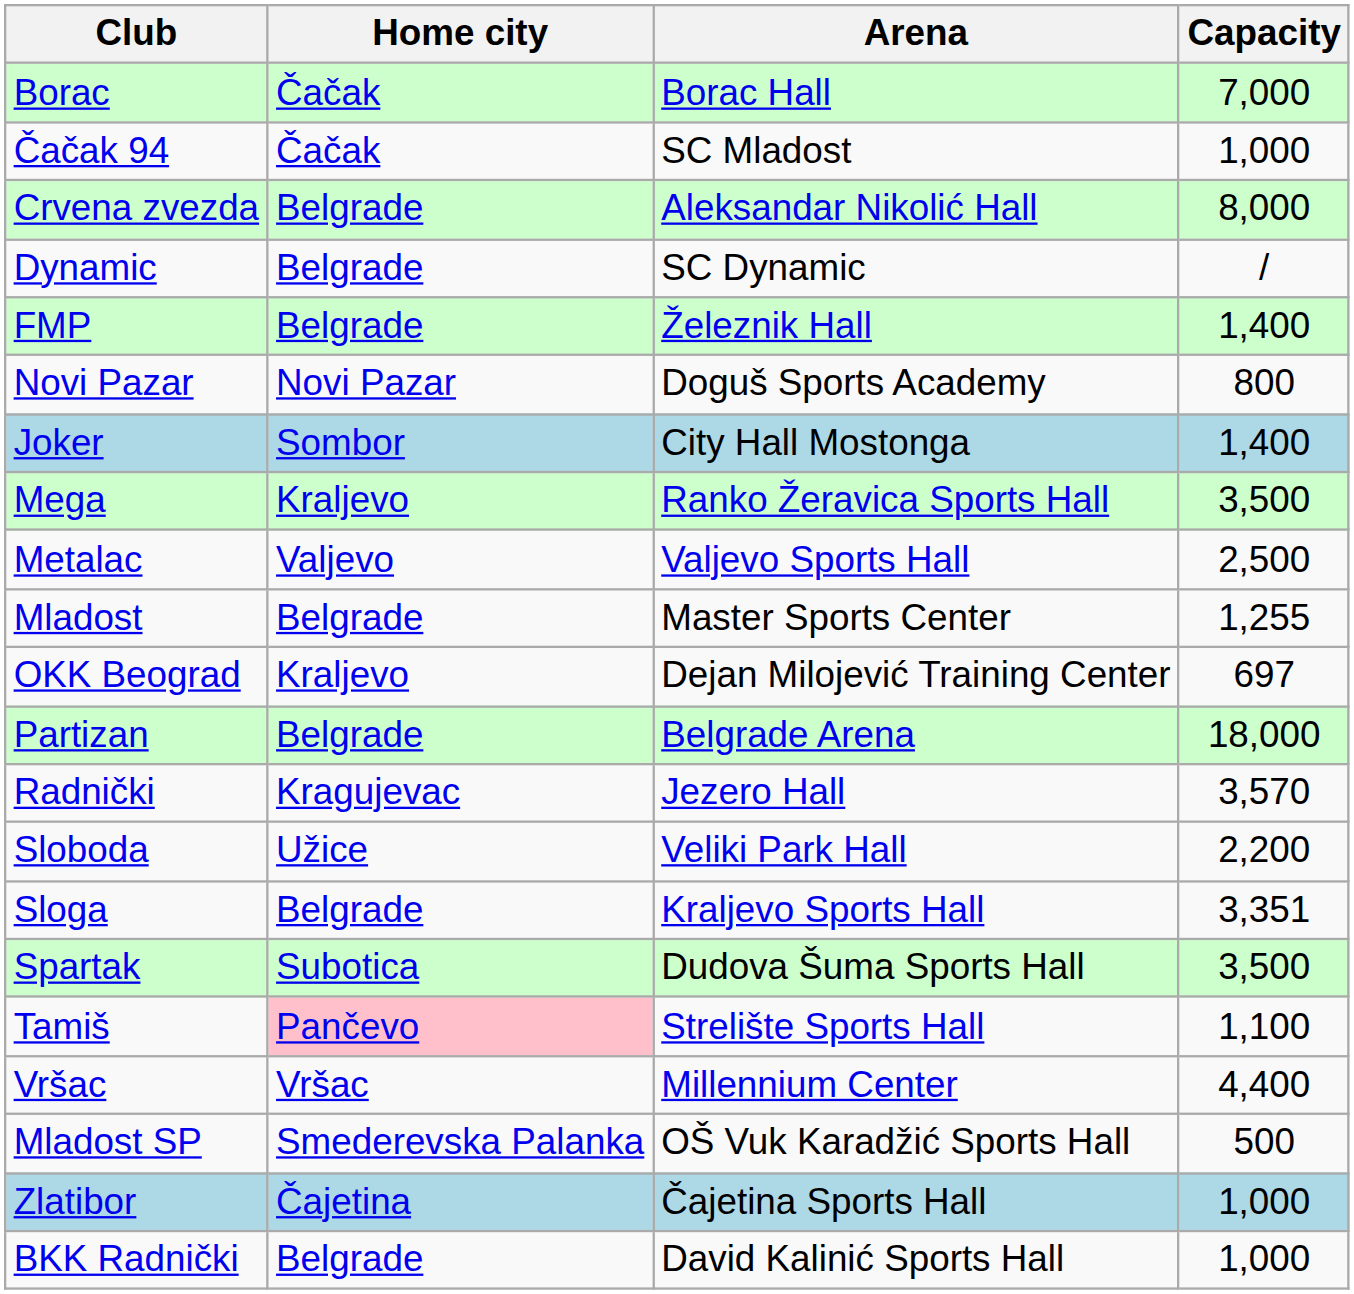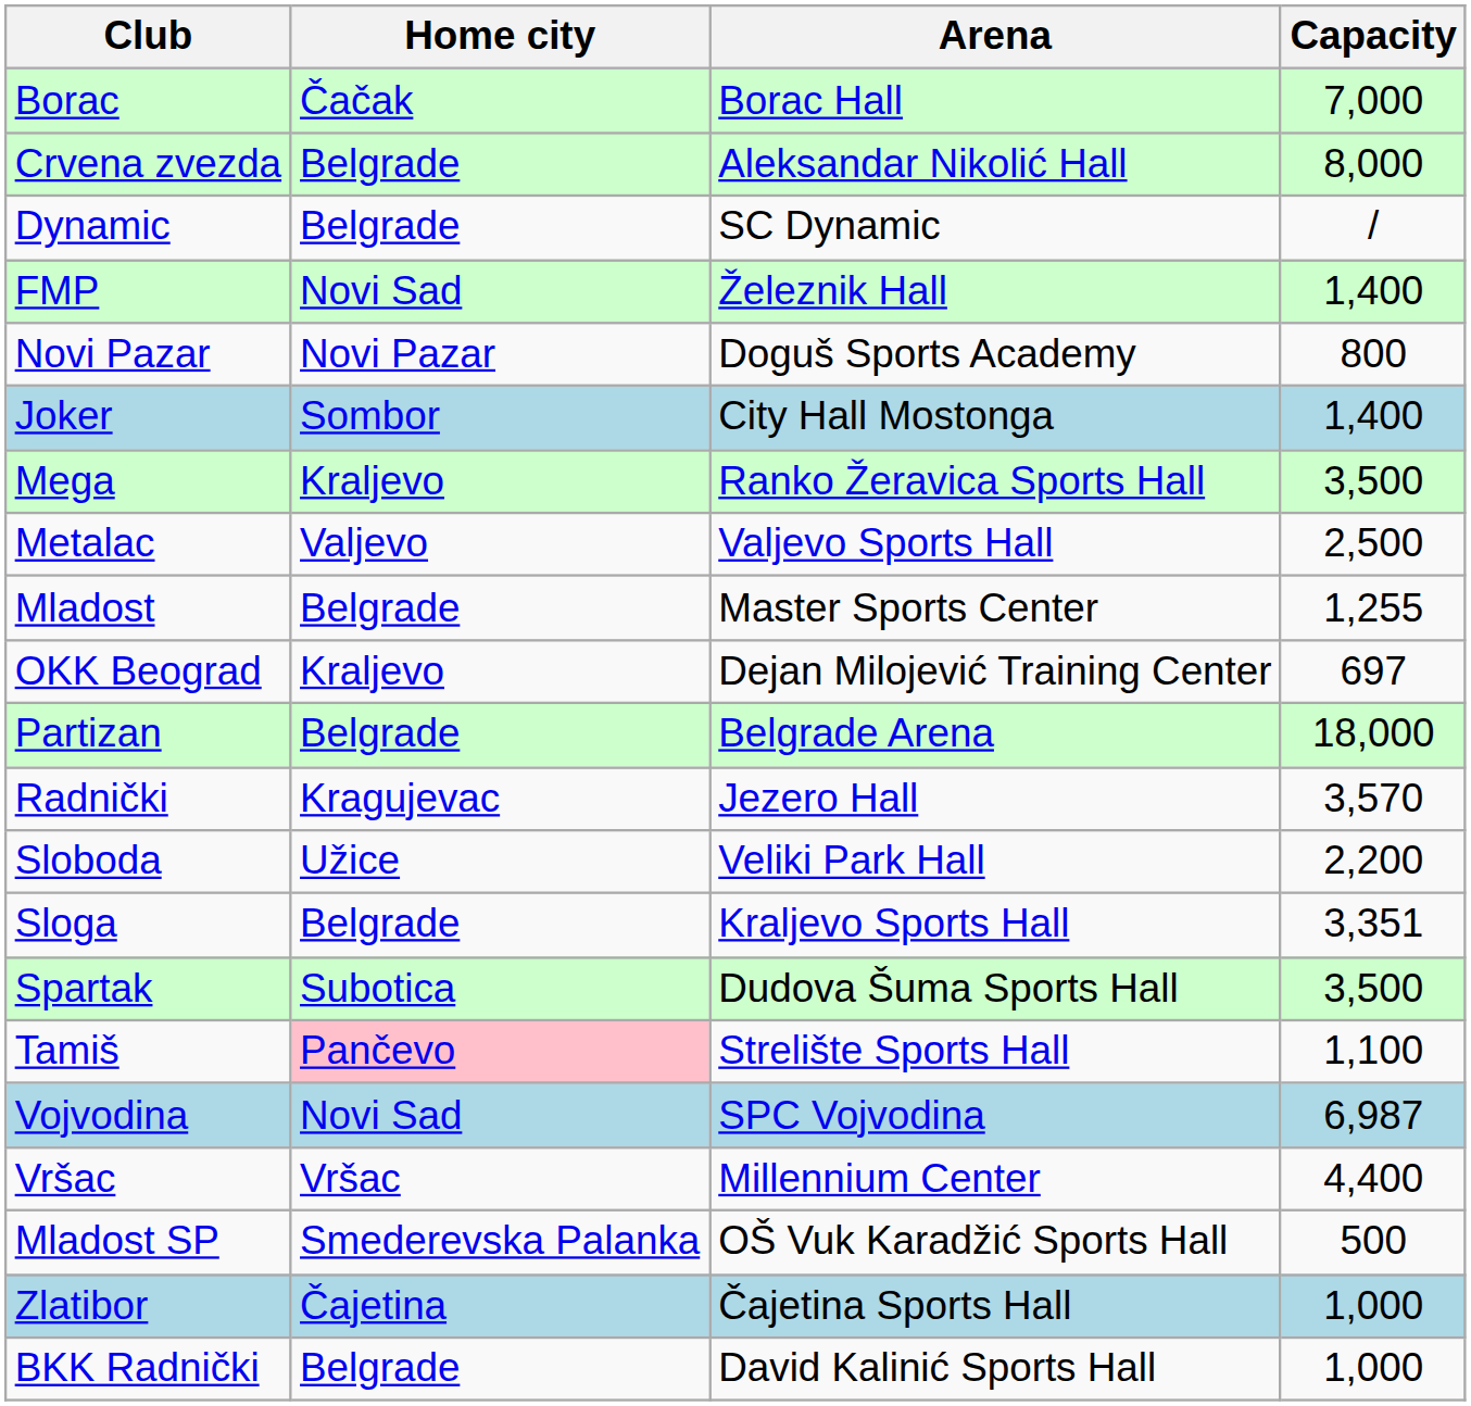 <table class="wikitable">
 <tr>
 <th>Club</th>
 <th>Home city</th>
 <th>Arena</th>
 <th>Capacity</th>
 </tr>
 <tr bgcolor=ccffcc>
 <td><a href='#'>Borac</a></td>
 <td><a href='#'>Čačak</a></td>
 <td><a href='#'>Borac Hall</a></td>
 <td style="text-align:center">7,000</td>
-</tr>
-<tr>
-<td><a href='#'>Čačak 94</a></td>
-<td><a href='#'>Čačak</a></td>
-<td>SC Mladost</td>
-<td style="text-align:center">1,000</td>
 </tr>
 <tr bgcolor=ccffcc>
 <td><a href='#'>Crvena zvezda</a></td>
 <td><a href='#'>Belgrade</a></td>
 <td><a href='#'>Aleksandar Nikolić Hall</a></td>
 <td style="text-align:center">8,000</td>
 </tr>
 <tr>
 <td><a href='#'>Dynamic</a></td>
 <td><a href='#'>Belgrade</a></td>
 <td>SC Dynamic</td>
 <td style="text-align:center">/</td>
 </tr>
 <tr bgcolor=ccffcc>
 <td><a href='#'>FMP</a></td>
-<td><a href='#'>Belgrade</a></td>
+<td><a href='#'>Novi Sad</a></td>
 <td><a href='#'>Železnik Hall</a></td>
 <td style="text-align:center">1,400</td>
 </tr>
 <tr>
 <td><a href='#'>Novi Pazar</a></td>
 <td><a href='#'>Novi Pazar</a></td>
 <td>Doguš Sports Academy</td>
 <td style="text-align:center">800</td>
 </tr>
 <tr bgcolor=lightblue>
 <td><a href='#'>Joker</a></td>
 <td><a href='#'>Sombor</a></td>
 <td>City Hall Mostonga</td>
 <td style="text-align:center">1,400</td>
 </tr>
 <tr bgcolor=ccffcc>
 <td><a href='#'>Mega</a></td>
 <td><a href='#'>Kraljevo</a></td>
 <td><a href='#'>Ranko Žeravica Sports Hall</a></td>
 <td style="text-align:center">3,500</td>
 </tr>
 <tr>
 <td><a href='#'>Metalac</a></td>
 <td><a href='#'>Valjevo</a></td>
 <td><a href='#'>Valjevo Sports Hall</a></td>
 <td style="text-align:center">2,500</td>
 </tr>
 <tr>
 <td><a href='#'>Mladost</a></td>
 <td><a href='#'>Belgrade</a></td>
 <td>Master Sports Center</td>
 <td style="text-align:center">1,255</td>
 </tr>
 <tr>
 <td><a href='#'>OKK Beograd</a></td>
 <td><a href='#'>Kraljevo</a></td>
 <td>Dejan Milojević Training Center</td>
 <td style="text-align:center">697</td>
 </tr>
 <tr bgcolor=ccffcc>
 <td><a href='#'>Partizan</a></td>
 <td><a href='#'>Belgrade</a></td>
 <td><a href='#'>Belgrade Arena</a></td>
 <td style="text-align:center">18,000</td>
 </tr>
 <tr>
 <td><a href='#'>Radnički</a></td>
 <td><a href='#'>Kragujevac</a></td>
 <td><a href='#'>Jezero Hall</a></td>
 <td style="text-align:center">3,570</td>
 </tr>
 <tr>
 <td><a href='#'>Sloboda</a></td>
 <td><a href='#'>Užice</a></td>
 <td><a href='#'>Veliki Park Hall</a></td>
 <td style="text-align:center">2,200</td>
 </tr>
 <tr>
 <td><a href='#'>Sloga</a></td>
 <td><a href='#'>Belgrade</a></td>
 <td><a href='#'>Kraljevo Sports Hall</a></td>
 <td style="text-align:center">3,351</td>
 </tr>
 <tr bgcolor=ccffcc>
 <td><a href='#'>Spartak</a></td>
 <td><a href='#'>Subotica</a></td>
 <td>Dudova Šuma Sports Hall</td>
 <td style="text-align:center">3,500</td>
 </tr>
 <tr>
 <td><a href='#'>Tamiš</a></td>
 <td style="background: pink;"><a href='#'>Pančevo</a></td>
 <td><a href='#'>Strelište Sports Hall</a></td>
 <td style="text-align:center">1,100</td>
 </tr>
+<tr bgcolor=lightblue>
+<td><a href='#'>Vojvodina</a></td>
+<td><a href='#'>Novi Sad</a></td>
+<td><a href='#'>SPC Vojvodina</a></td>
+<td style="text-align:center">6,987</td>
+</tr>
 <tr>
 <td><a href='#'>Vršac</a></td>
 <td><a href='#'>Vršac</a></td>
 <td><a href='#'>Millennium Center</a></td>
 <td style="text-align:center">4,400</td>
 </tr>
 <tr>
 <td><a href='#'>Mladost SP</a></td>
 <td><a href='#'>Smederevska Palanka</a></td>
 <td>OŠ Vuk Karadžić Sports Hall</td>
 <td style="text-align:center">500</td>
 </tr>
 <tr bgcolor=lightblue>
 <td><a href='#'>Zlatibor</a></td>
 <td><a href='#'>Čajetina</a></td>
 <td>Čajetina Sports Hall</td>
 <td style="text-align:center">1,000</td>
 </tr>
 <tr>
 <td><a href='#'>BKK Radnički</a></td>
 <td><a href='#'>Belgrade</a></td>
 <td>David Kalinić Sports Hall</td>
 <td style="text-align:center">1,000</td>
 </tr>
 </table>
